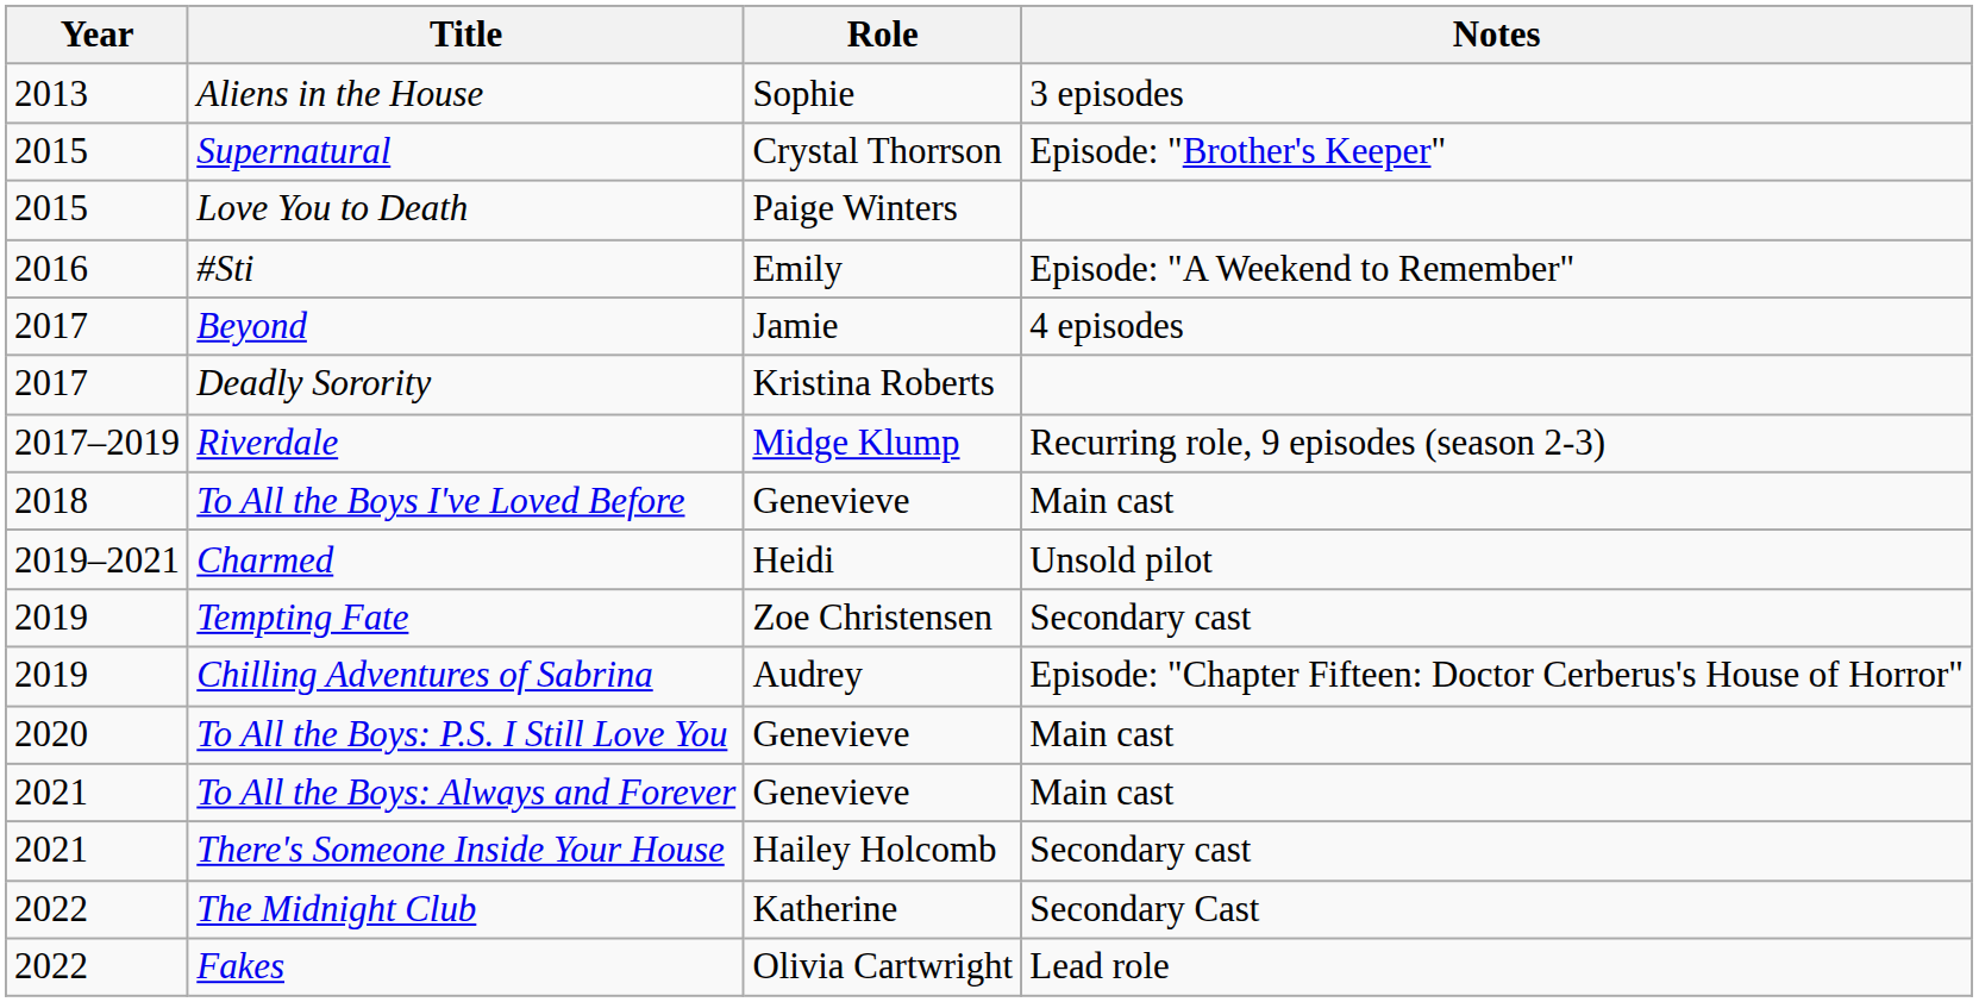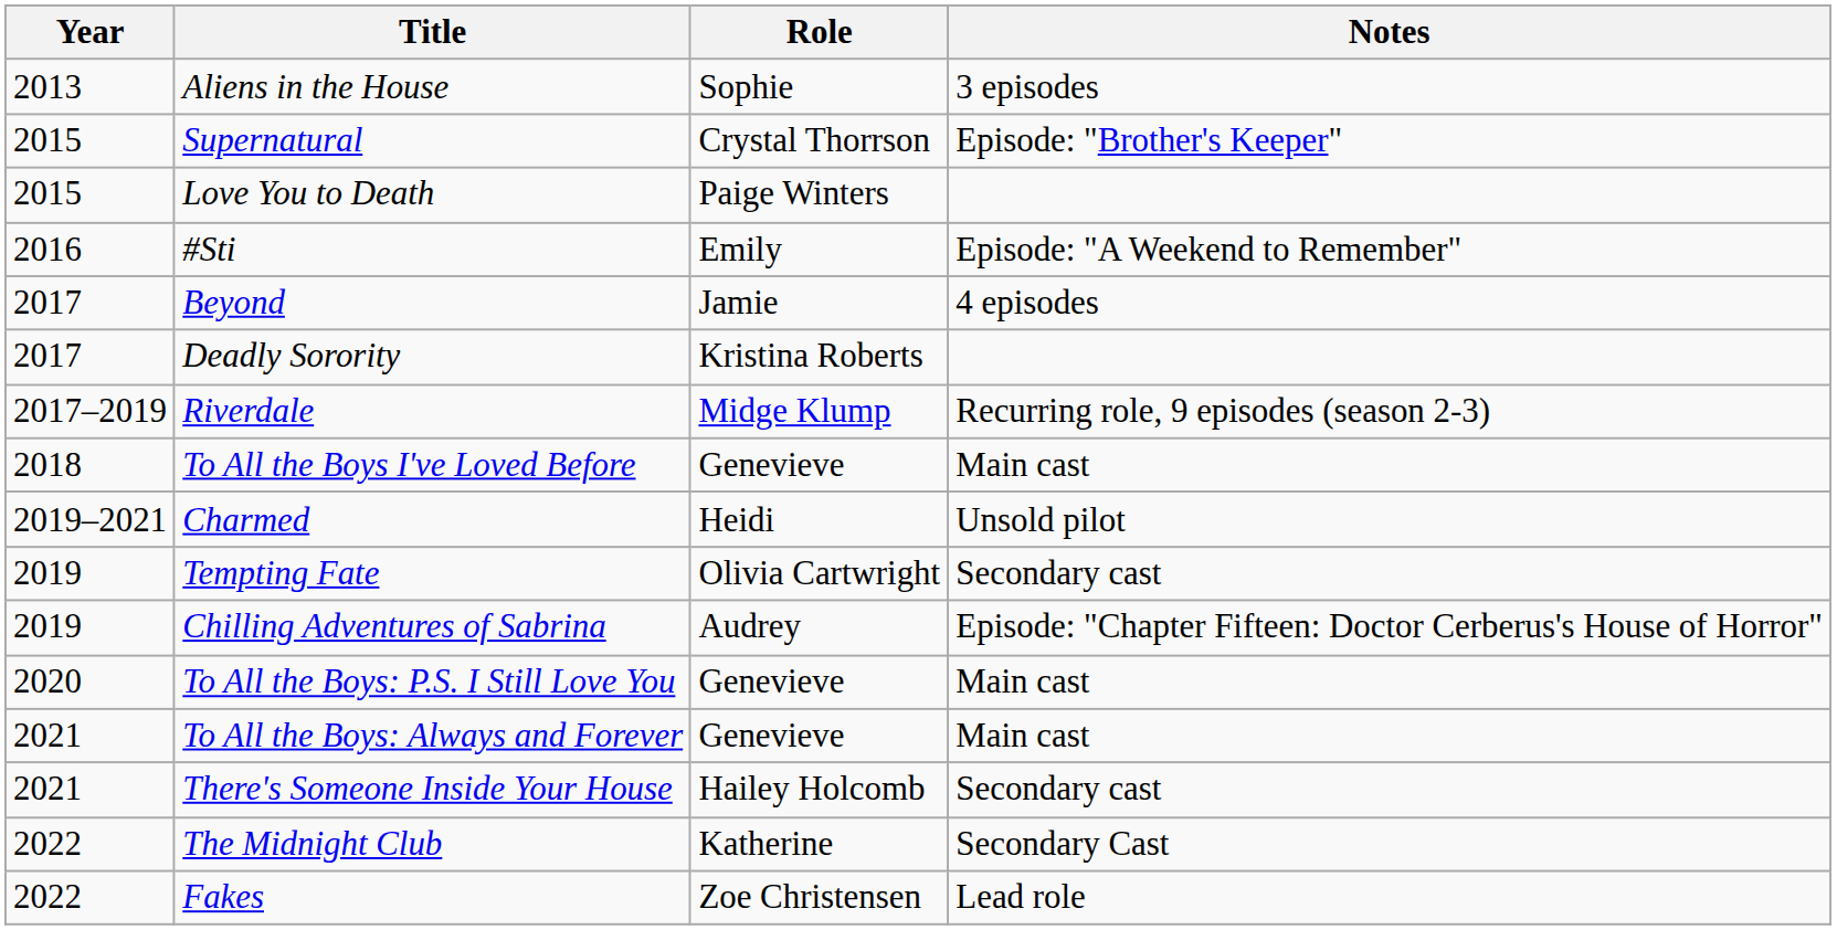 <table class="wikitable sortable">
 <tr>
 <th>Year</th>
 <th>Title</th>
 <th>Role</th>
 <th class="unsortable">Notes</th>
 </tr>
 <tr>
 <td>2013</td>
 <td><em>Aliens in the House</em></td>
 <td>Sophie</td>
 <td>3 episodes</td>
 </tr>
 <tr>
 <td>2015</td>
 <td><em><a href='#'>Supernatural</a></em></td>
 <td>Crystal Thorrson</td>
 <td>Episode: "<a href='#'>Brother's Keeper</a>"</td>
 </tr>
 <tr>
 <td>2015</td>
 <td><em>Love You to Death</em></td>
 <td>Paige Winters</td>
 <td></td>
 </tr>
 <tr>
 <td>2016</td>
 <td><em>#Sti</em></td>
 <td>Emily</td>
 <td>Episode: "A Weekend to Remember"</td>
 </tr>
 <tr>
 <td>2017</td>
 <td><em><a href='#'>Beyond</a></em></td>
 <td>Jamie</td>
 <td>4 episodes</td>
 </tr>
 <tr>
 <td>2017</td>
 <td><em>Deadly Sorority</em></td>
 <td>Kristina Roberts</td>
 <td></td>
 </tr>
 <tr>
 <td>2017–2019</td>
 <td><em><a href='#'>Riverdale</a></em></td>
 <td><a href='#'>Midge Klump</a></td>
 <td>Recurring role, 9 episodes (season 2-3)</td>
 </tr>
 <tr>
 <td>2018</td>
 <td><em><a href='#'>To All the Boys I've Loved Before</a></em></td>
 <td>Genevieve</td>
 <td>Main cast</td>
 </tr>
 <tr>
 <td>2019–2021</td>
 <td><em><a href='#'>Charmed</a></em></td>
 <td>Heidi</td>
 <td>Unsold pilot</td>
 </tr>
 <tr>
 <td>2019</td>
 <td><em><a href='#'>Tempting Fate</a></em></td>
-<td>Zoe Christensen</td>
+<td>Olivia Cartwright</td>
 <td>Secondary cast</td>
 </tr>
 <tr>
 <td>2019</td>
 <td><em><a href='#'>Chilling Adventures of Sabrina</a></em></td>
 <td>Audrey</td>
 <td>Episode: "Chapter Fifteen: Doctor Cerberus's House of Horror"</td>
 </tr>
 <tr>
 <td>2020</td>
 <td><em><a href='#'>To All the Boys: P.S. I Still Love You</a></em></td>
 <td>Genevieve</td>
 <td>Main cast</td>
 </tr>
 <tr>
 <td>2021</td>
 <td><em><a href='#'>To All the Boys: Always and Forever</a></em></td>
 <td>Genevieve</td>
 <td>Main cast</td>
 </tr>
 <tr>
 <td>2021</td>
 <td><em><a href='#'>There's Someone Inside Your House</a></em></td>
 <td>Hailey Holcomb</td>
 <td>Secondary cast</td>
 </tr>
 <tr>
 <td>2022</td>
 <td><em><a href='#'>The Midnight Club</a></em></td>
 <td>Katherine</td>
 <td>Secondary Cast</td>
 </tr>
 <tr>
 <td>2022</td>
 <td><em><a href='#'>Fakes</a></em></td>
-<td>Olivia Cartwright</td>
+<td>Zoe Christensen</td>
 <td>Lead role</td>
 </tr>
 </table>
